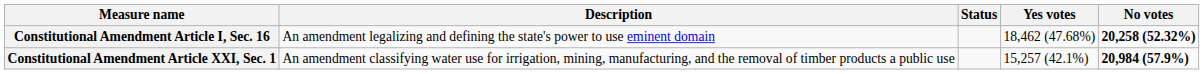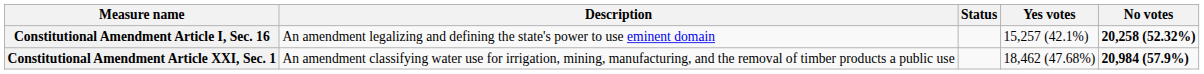 <table class="wikitable sortable plainrowheaders">
 <tr>
 <th scope=col>Measure name</th>
 <th scope=col class=unsortable>Description</th>
 <th scope=col>Status</th>
 <th scope=col>Yes votes</th>
 <th scope=col>No votes</th>
 </tr>
 <tr>
 <th scope=row>Constitutional Amendment Article I, Sec. 16</th>
 <td>An amendment legalizing and defining the state's power to use <a href='#'>eminent domain</a></td>
 <td></td>
-<td>18,462 (47.68%)</td>
+<td>15,257 (42.1%)</td>
 <td><strong>20,258 (52.32%)</strong></td>
 </tr>
 <tr>
 <th scope=row>Constitutional Amendment Article XXI, Sec. 1</th>
 <td>An amendment classifying water use for irrigation, mining, manufacturing, and the removal of timber products a public use</td>
 <td></td>
-<td>15,257 (42.1%)</td>
+<td>18,462 (47.68%)</td>
 <td><strong>20,984 (57.9%)</strong></td>
 </tr>
 </table>
